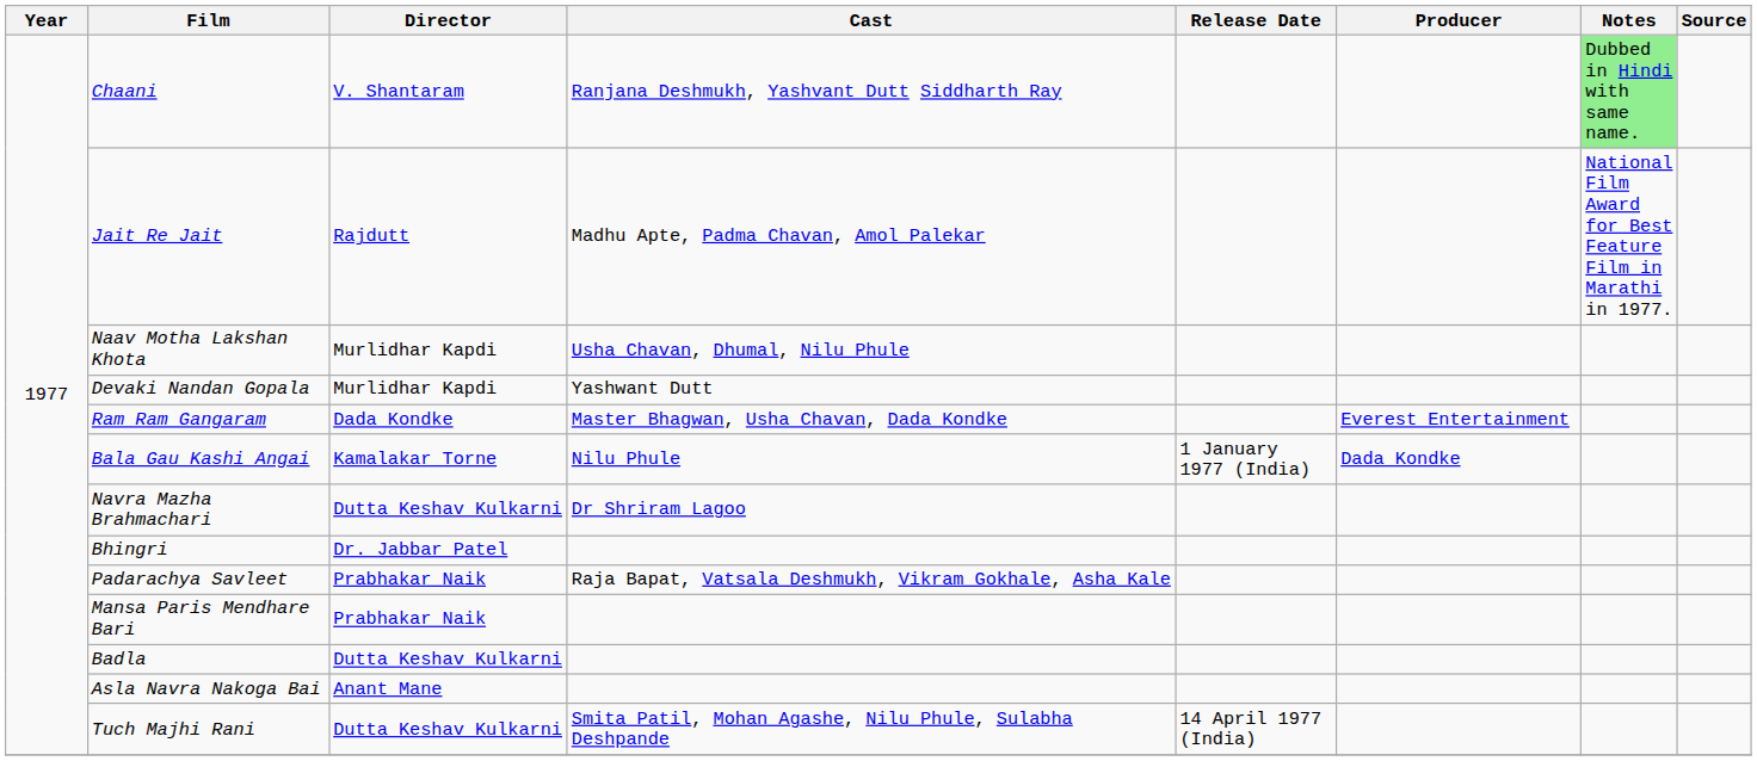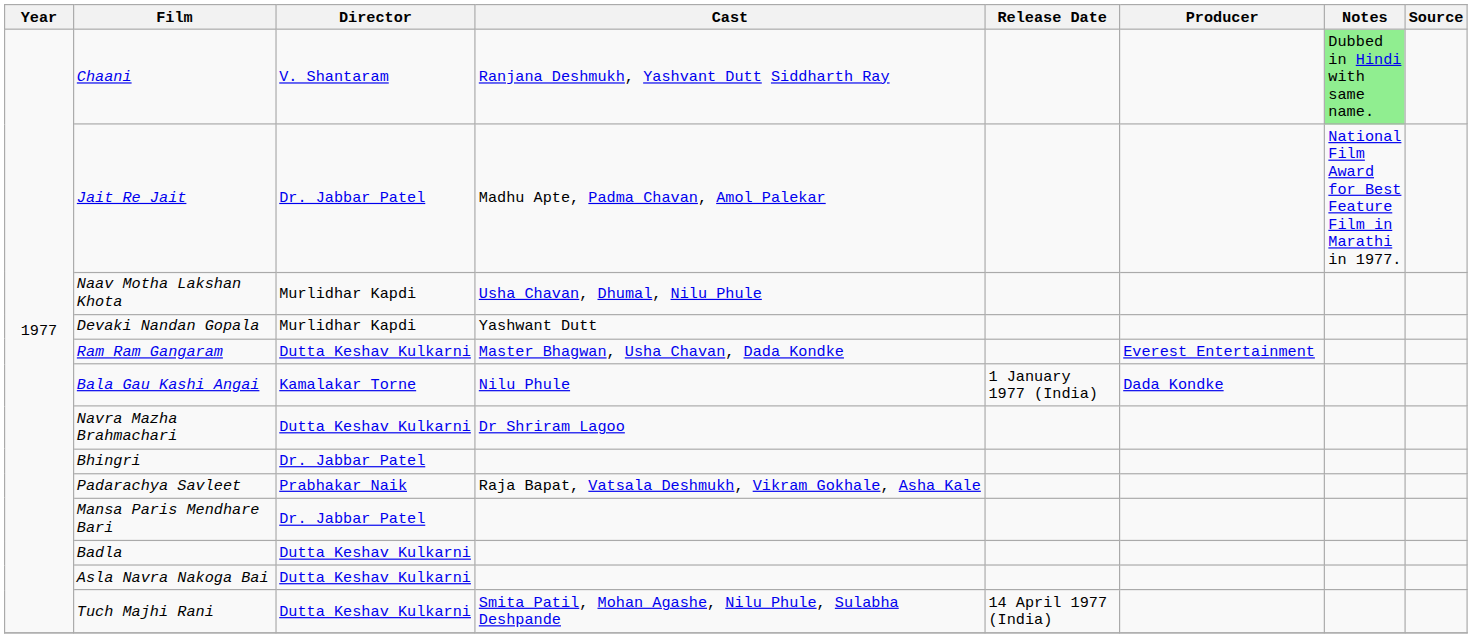 <table class ="wikitable sortable collapsible">
 <tr>
 <th style="width: 05%;">Year</th>
 <th style="width: 15%;">Film</th>
 <th style="width: 15%;">Director</th>
 <th style="width: 40%;" class="unsortable">Cast</th>
 <th style="width: 10%;">Release Date</th>
 <th style="width: 15%;" class="unsortable">Producer</th>
 <th style="width: 15%;" class="unsortable">Notes</th>
 <th style="width: 15%;" class="unsortable">Source</th>
 </tr>
 <tr>
 <td rowspan=13 align="center">1977</td>
 <td><em><a href='#'>Chaani</a></em></td>
 <td><a href='#'>V. Shantaram</a></td>
 <td><a href='#'>Ranjana Deshmukh</a>, <a href='#'>Yashvant Dutt</a> <a href='#'>Siddharth Ray</a></td>
 <td></td>
 <td></td>
 <td style="background: lightgreen;">Dubbed in <a href='#'>Hindi</a> with same name.</td>
 <td></td>
 </tr>
 <tr>
 <td><em><a href='#'>Jait Re Jait</a></em></td>
-<td><a href='#'>Rajdutt</a></td>
+<td><a href='#'>Dr. Jabbar Patel</a></td>
 <td>Madhu Apte, <a href='#'>Padma Chavan</a>, <a href='#'>Amol Palekar</a></td>
 <td></td>
 <td></td>
 <td><a href='#'>National Film Award for Best Feature Film in Marathi</a> in 1977.</td>
 <td></td>
 </tr>
 <tr>
 <td><em>Naav Motha Lakshan Khota</em></td>
 <td>Murlidhar Kapdi</td>
 <td><a href='#'>Usha Chavan</a>, <a href='#'>Dhumal</a>, <a href='#'>Nilu Phule</a></td>
 <td></td>
 <td></td>
 <td></td>
 <td></td>
 </tr>
 <tr>
 <td><em>Devaki Nandan Gopala</em></td>
 <td>Murlidhar Kapdi</td>
 <td>Yashwant Dutt</td>
 <td></td>
 <td></td>
 <td></td>
 <td></td>
 </tr>
 <tr>
 <td><em><a href='#'>Ram Ram Gangaram</a></em></td>
-<td><a href='#'>Dada Kondke</a></td>
+<td><a href='#'>Dutta Keshav Kulkarni</a></td>
 <td><a href='#'>Master Bhagwan</a>, <a href='#'>Usha Chavan</a>, <a href='#'>Dada Kondke</a></td>
 <td></td>
 <td><a href='#'>Everest Entertainment</a></td>
 <td></td>
 <td></td>
 </tr>
 <tr>
 <td><em><a href='#'>Bala Gau Kashi Angai</a></em></td>
 <td><a href='#'>Kamalakar Torne</a></td>
 <td><a href='#'>Nilu Phule</a></td>
 <td>1 January 1977 (India)</td>
 <td><a href='#'>Dada Kondke</a></td>
 <td></td>
 <td></td>
 </tr>
 <tr>
 <td><em>Navra Mazha Brahmachari</em></td>
 <td><a href='#'>Dutta Keshav Kulkarni</a></td>
 <td><a href='#'>Dr Shriram Lagoo</a></td>
 <td></td>
 <td></td>
 <td></td>
 <td></td>
 </tr>
 <tr>
 <td><em>Bhingri</em></td>
 <td><a href='#'>Dr. Jabbar Patel</a></td>
 <td></td>
 <td></td>
 <td></td>
 <td></td>
 <td></td>
 </tr>
 <tr>
 <td><em>Padarachya Savleet</em></td>
 <td><a href='#'>Prabhakar Naik</a></td>
 <td>Raja Bapat, <a href='#'>Vatsala Deshmukh</a>, <a href='#'>Vikram Gokhale</a>, <a href='#'>Asha Kale</a></td>
 <td></td>
 <td></td>
 <td></td>
 <td></td>
 </tr>
 <tr>
 <td><em>Mansa Paris Mendhare Bari</em></td>
-<td><a href='#'>Prabhakar Naik</a></td>
+<td><a href='#'>Dr. Jabbar Patel</a></td>
 <td></td>
 <td></td>
 <td></td>
 <td></td>
 <td></td>
 </tr>
 <tr>
 <td><em>Badla </em></td>
 <td><a href='#'>Dutta Keshav Kulkarni</a></td>
 <td></td>
 <td></td>
 <td></td>
 <td></td>
 <td></td>
 </tr>
 <tr>
 <td><em>Asla Navra Nakoga Bai</em></td>
-<td><a href='#'>Anant Mane</a></td>
+<td><a href='#'>Dutta Keshav Kulkarni</a></td>
 <td></td>
 <td></td>
 <td></td>
 <td></td>
 <td></td>
 </tr>
 <tr>
 <td><em>Tuch Majhi Rani </em></td>
 <td><a href='#'>Dutta Keshav Kulkarni</a></td>
 <td><a href='#'>Smita Patil</a>, <a href='#'>Mohan Agashe</a>, <a href='#'>Nilu Phule</a>, <a href='#'>Sulabha Deshpande</a></td>
 <td>14 April 1977 (India)</td>
 <td></td>
 <td></td>
 <td></td>
 </tr>
 <tr>
 </tr>
 </table>
